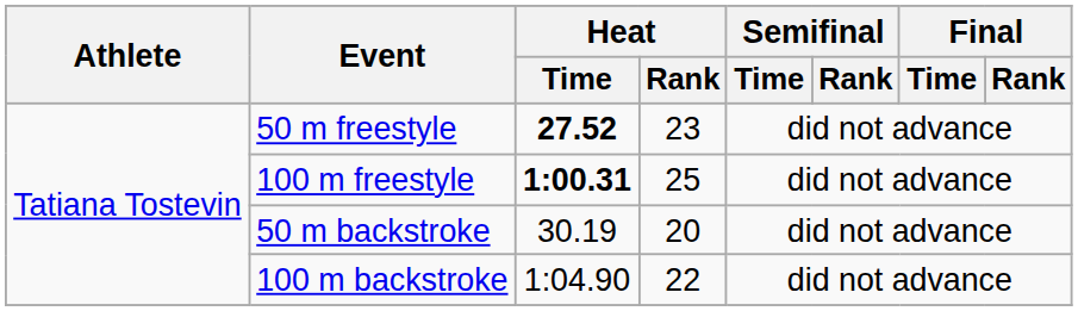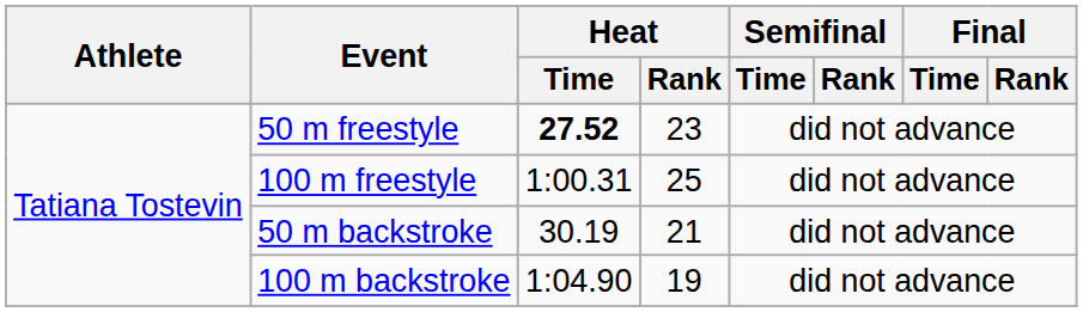 <table class=wikitable style=font-size:90%>
 <tr>
 <th rowspan=2>Athlete</th>
 <th rowspan=2>Event</th>
 <th colspan=2>Heat</th>
 <th colspan=2>Semifinal</th>
 <th colspan=2>Final</th>
 </tr>
 <tr style=font-size:95%>
 <th>Time</th>
 <th>Rank</th>
 <th>Time</th>
 <th>Rank</th>
 <th>Time</th>
 <th>Rank</th>
 </tr>
 <tr align=center>
 <td align=left rowspan=4><a href='#'>Tatiana Tostevin</a></td>
 <td align=left><a href='#'>50 m freestyle</a></td>
 <td><strong>27.52</strong></td>
 <td>23</td>
 <td colspan=4>did not advance</td>
 </tr>
 <tr align=center>
 <td align=left><a href='#'>100 m freestyle</a></td>
-<td><strong>1:00.31</strong></td>
+<td>1:00.31</td>
 <td>25</td>
 <td colspan=4>did not advance</td>
 </tr>
 <tr align=center>
 <td align=left><a href='#'>50 m backstroke</a></td>
 <td>30.19</td>
-<td>20</td>
+<td>21</td>
 <td colspan=4>did not advance</td>
 </tr>
 <tr align=center>
 <td align=left><a href='#'>100 m backstroke</a></td>
 <td>1:04.90</td>
-<td>22</td>
+<td>19</td>
 <td colspan=4>did not advance</td>
 </tr>
 </table>
